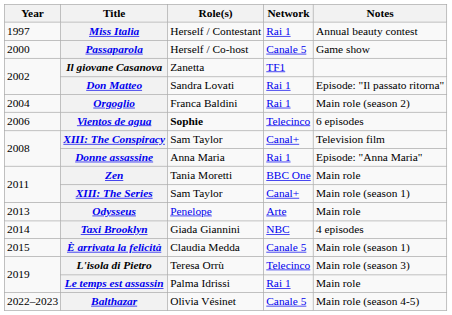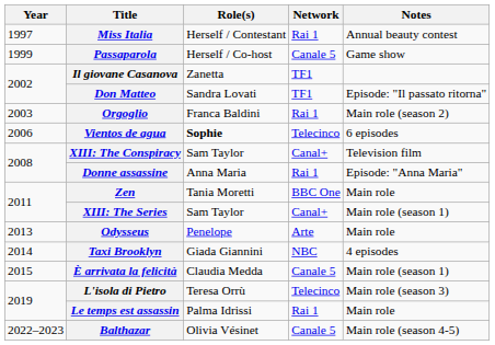 <table class="wikitable plainrowheaders sortable">
 <tr>
 <th scope="col">Year</th>
 <th scope="col">Title</th>
 <th scope="col">Role(s)</th>
 <th scope="col">Network</th>
 <th scope="col" class="unsortable">Notes</th>
 </tr>
 <tr>
 <td>1997</td>
 <th scope="row"><em><a href='#'>Miss Italia</a></em></th>
 <td>Herself / Contestant</td>
 <td><a href='#'>Rai 1</a></td>
 <td>Annual beauty contest</td>
 </tr>
 <tr>
-<td>2000</td>
+<td>1999</td>
 <th scope="row"><em><a href='#'>Passaparola</a></em></th>
 <td>Herself / Co-host</td>
 <td><a href='#'>Canale 5</a></td>
 <td>Game show</td>
 </tr>
 <tr>
 <td rowspan="2">2002</td>
 <th scope="row"><em>Il giovane Casanova</em></th>
 <td>Zanetta</td>
 <td><a href='#'>TF1</a></td>
 <td></td>
 </tr>
 <tr>
 <th scope="row"><em><a href='#'>Don Matteo</a></em></th>
 <td>Sandra Lovati</td>
-<td><a href='#'>Rai 1</a></td>
+<td><a href='#'>TF1</a></td>
 <td>Episode: "Il passato ritorna"</td>
 </tr>
 <tr>
-<td>2004</td>
+<td>2003</td>
 <th scope="row"><em><a href='#'>Orgoglio</a></em></th>
 <td>Franca Baldini</td>
 <td><a href='#'>Rai 1</a></td>
 <td>Main role (season 2)</td>
 </tr>
 <tr>
 <td>2006</td>
 <th scope="row"><em><a href='#'>Vientos de agua</a></em></th>
 <td><strong>Sophie</strong></td>
 <td><a href='#'>Telecinco</a></td>
 <td>6 episodes</td>
 </tr>
 <tr>
 <td rowspan="2">2008</td>
 <th scope="row"><em><a href='#'>XIII: The Conspiracy</a></em></th>
 <td>Sam Taylor</td>
 <td><a href='#'>Canal+</a></td>
 <td>Television film</td>
 </tr>
 <tr>
 <th scope="row"><em><a href='#'>Donne assassine</a></em></th>
 <td>Anna Maria</td>
 <td><a href='#'>Rai 1</a></td>
 <td>Episode: "Anna Maria"</td>
 </tr>
 <tr>
 <td rowspan="2">2011</td>
 <th scope="row"><em><a href='#'>Zen</a></em></th>
 <td>Tania Moretti</td>
 <td><a href='#'>BBC One</a></td>
 <td>Main role</td>
 </tr>
 <tr>
 <th scope="row"><em><a href='#'>XIII: The Series</a></em></th>
 <td>Sam Taylor</td>
 <td><a href='#'>Canal+</a></td>
 <td>Main role (season 1)</td>
 </tr>
 <tr>
 <td>2013</td>
 <th scope="row"><em><a href='#'>Odysseus</a></em></th>
 <td><a href='#'>Penelope</a></td>
 <td><a href='#'>Arte</a></td>
 <td>Main role</td>
 </tr>
 <tr>
 <td>2014</td>
 <th scope="row"><em><a href='#'>Taxi Brooklyn</a></em></th>
 <td>Giada Giannini</td>
 <td><a href='#'>NBC</a></td>
 <td>4 episodes</td>
 </tr>
 <tr>
 <td>2015</td>
 <th scope="row"><em><a href='#'>È arrivata la felicità</a></em></th>
 <td>Claudia Medda</td>
 <td><a href='#'>Canale 5</a></td>
 <td>Main role (season 1)</td>
 </tr>
 <tr>
 <td rowspan="2">2019</td>
 <th scope="row"><em>L'isola di Pietro</em></th>
 <td>Teresa Orrù</td>
 <td><a href='#'>Telecinco</a></td>
 <td>Main role (season 3)</td>
 </tr>
 <tr>
 <th scope="row"><em><a href='#'>Le temps est assassin</a></em></th>
 <td>Palma Idrissi</td>
 <td><a href='#'>Rai 1</a></td>
 <td>Main role</td>
 </tr>
 <tr>
 <td>2022–2023</td>
 <th scope="row"><em><a href='#'>Balthazar</a></em></th>
 <td>Olivia Vésinet</td>
 <td><a href='#'>Canale 5</a></td>
 <td>Main role (season 4-5)</td>
 </tr>
 </table>
